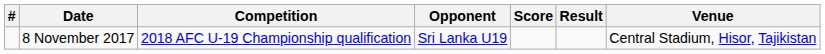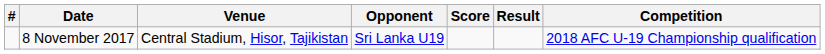 <table class="wikitable" style="font-size:95%">
 <tr>
 <th>#</th>
 <th>Date</th>
-<th>Competition</th>
+<th>Venue</th>
 <th>Opponent</th>
 <th>Score</th>
 <th>Result</th>
-<th>Venue</th>
+<th>Competition</th>
 </tr>
 <tr>
 <td></td>
 <td>8 November 2017</td>
-<td><a href='#'>2018 AFC U-19 Championship qualification</a></td>
+<td>Central Stadium, <a href='#'>Hisor</a>, <a href='#'>Tajikistan</a></td>
 <td> <a href='#'>Sri Lanka U19</a></td>
 <td></td>
 <td></td>
-<td>Central Stadium, <a href='#'>Hisor</a>, <a href='#'>Tajikistan</a></td>
+<td><a href='#'>2018 AFC U-19 Championship qualification</a></td>
 </tr>
 </table>
